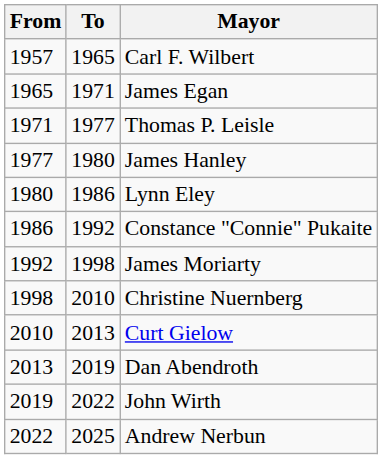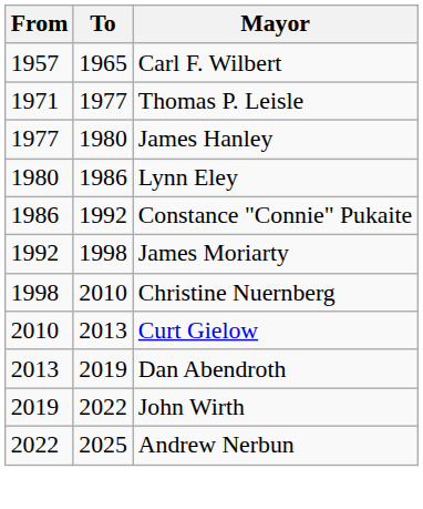 <table class="wikitable mw-collapsible">
 <tr>
 <th>From</th>
 <th>To</th>
 <th>Mayor</th>
 </tr>
 <tr>
 <td>1957</td>
 <td>1965</td>
 <td>Carl F. Wilbert</td>
-</tr>
-<tr>
-<td>1965</td>
-<td>1971</td>
-<td>James Egan</td>
 </tr>
 <tr>
 <td>1971</td>
 <td>1977</td>
 <td>Thomas P. Leisle</td>
 </tr>
 <tr>
 <td>1977</td>
 <td>1980</td>
 <td>James Hanley</td>
 </tr>
 <tr>
 <td>1980</td>
 <td>1986</td>
 <td>Lynn Eley</td>
 </tr>
 <tr>
 <td>1986</td>
 <td>1992</td>
 <td>Constance "Connie" Pukaite</td>
 </tr>
 <tr>
 <td>1992</td>
 <td>1998</td>
 <td>James Moriarty</td>
 </tr>
 <tr>
 <td>1998</td>
 <td>2010</td>
 <td>Christine Nuernberg</td>
 </tr>
 <tr>
 <td>2010</td>
 <td>2013</td>
 <td><a href='#'>Curt Gielow</a></td>
 </tr>
 <tr>
 <td>2013</td>
 <td>2019</td>
 <td>Dan Abendroth</td>
 </tr>
 <tr>
 <td>2019</td>
 <td>2022</td>
 <td>John Wirth</td>
 </tr>
 <tr>
 <td>2022</td>
 <td>2025</td>
 <td>Andrew Nerbun</td>
 </tr>
 </table>
